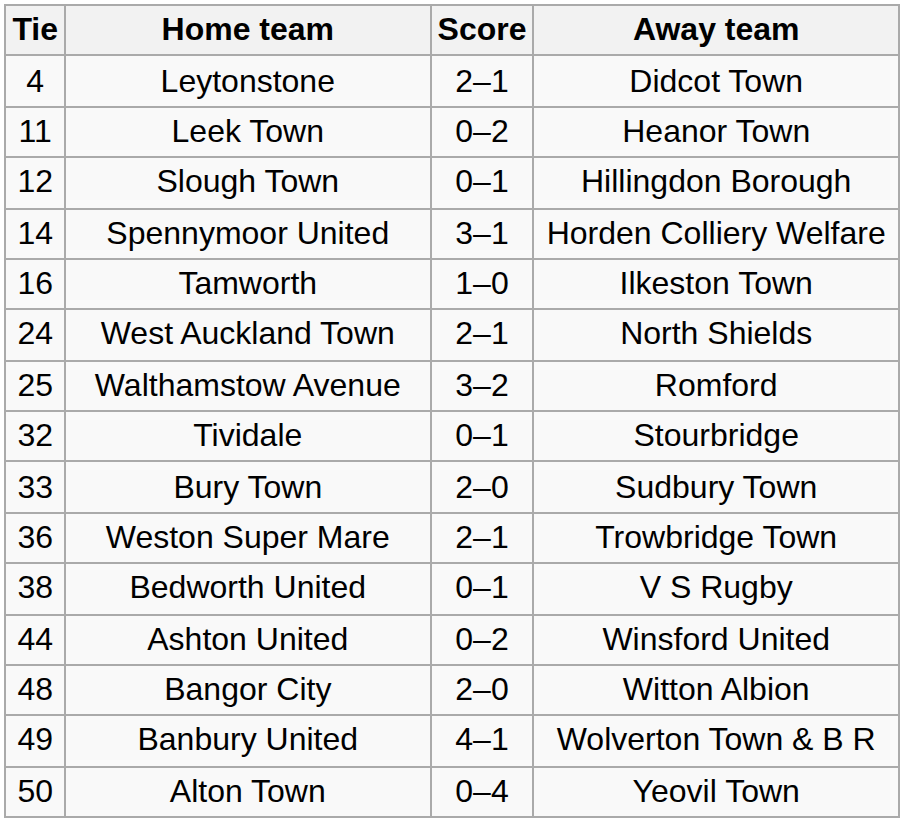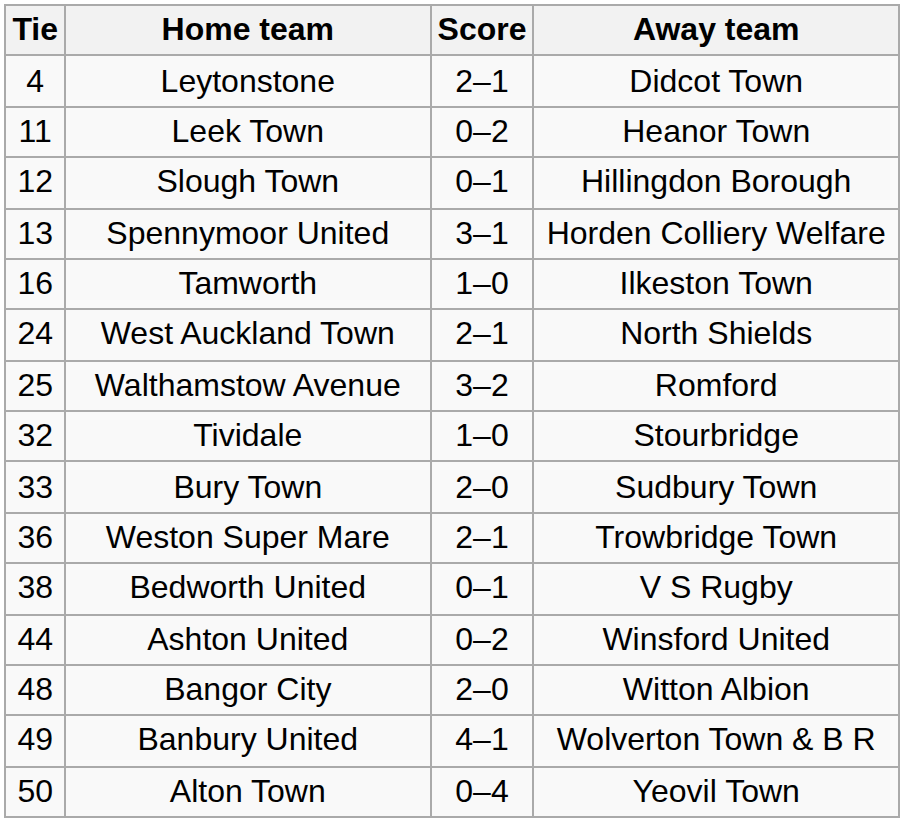 <table class="wikitable" style="text-align:center;">
 <tr>
 <th width=20>Tie</th>
 <th width=175>Home team</th>
 <th width=20>Score</th>
 <th width=175>Away team</th>
 </tr>
 <tr>
 <td>4</td>
 <td>Leytonstone</td>
 <td>2–1</td>
 <td>Didcot Town</td>
 </tr>
 <tr>
 <td>11</td>
 <td>Leek Town</td>
 <td>0–2</td>
 <td>Heanor Town</td>
 </tr>
 <tr>
 <td>12</td>
 <td>Slough Town</td>
 <td>0–1</td>
 <td>Hillingdon Borough</td>
 </tr>
 <tr>
-<td>14</td>
+<td>13</td>
 <td>Spennymoor United</td>
 <td>3–1</td>
 <td>Horden Colliery Welfare</td>
 </tr>
 <tr>
 <td>16</td>
 <td>Tamworth</td>
 <td>1–0</td>
 <td>Ilkeston Town</td>
 </tr>
 <tr>
 <td>24</td>
 <td>West Auckland Town</td>
 <td>2–1</td>
 <td>North Shields</td>
 </tr>
 <tr>
 <td>25</td>
 <td>Walthamstow Avenue</td>
 <td>3–2</td>
 <td>Romford</td>
 </tr>
 <tr>
 <td>32</td>
 <td>Tividale</td>
-<td>0–1</td>
+<td>1–0</td>
 <td>Stourbridge</td>
 </tr>
 <tr>
 <td>33</td>
 <td>Bury Town</td>
 <td>2–0</td>
 <td>Sudbury Town</td>
 </tr>
 <tr>
 <td>36</td>
 <td>Weston Super Mare</td>
 <td>2–1</td>
 <td>Trowbridge Town</td>
 </tr>
 <tr>
 <td>38</td>
 <td>Bedworth United</td>
 <td>0–1</td>
 <td>V S Rugby</td>
 </tr>
 <tr>
 <td>44</td>
 <td>Ashton United</td>
 <td>0–2</td>
 <td>Winsford United</td>
 </tr>
 <tr>
 <td>48</td>
 <td>Bangor City</td>
 <td>2–0</td>
 <td>Witton Albion</td>
 </tr>
 <tr>
 <td>49</td>
 <td>Banbury United</td>
 <td>4–1</td>
 <td>Wolverton Town & B R</td>
 </tr>
 <tr>
 <td>50</td>
 <td>Alton Town</td>
 <td>0–4</td>
 <td>Yeovil Town</td>
 </tr>
 </table>
